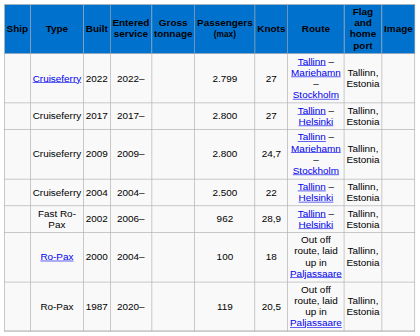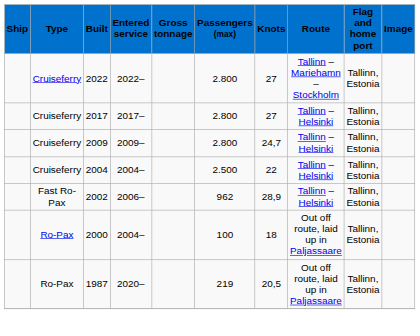 <table class="wikitable" style="text-align:center">
 <tr>
 <th style="background:#0072CE">Ship</th>
 <th style="background:#0072CE">Type</th>
 <th style="background:#0072CE">Built</th>
 <th style="background:#0072CE">Entered<br>service</th>
 <th style="background:#0072CE">Gross tonnage</th>
 <th style="background:#0072CE">Passengers<br><small>(max)</small></th>
 <th style="background:#0072CE">Knots</th>
 <th style="background:#0072CE">Route</th>
 <th style="background:#0072CE">Flag and home port</th>
 <th style="background:#0072CE">Image</th>
 </tr>
 <tr>
 <td><em></em></td>
 <td><a href='#'>Cruiseferry</a></td>
 <td>2022</td>
 <td>2022–</td>
 <td></td>
-<td>2.799</td>
+<td>2.800</td>
 <td>27</td>
 <td><a href='#'>Tallinn</a> – <a href='#'>Mariehamn</a> – <a href='#'>Stockholm</a></td>
 <td> Tallinn, Estonia</td>
 <td></td>
 </tr>
 <tr>
 <td><em></em></td>
 <td>Cruiseferry</td>
 <td>2017</td>
 <td>2017–</td>
 <td></td>
 <td>2.800</td>
 <td>27</td>
 <td><a href='#'>Tallinn</a> – <a href='#'>Helsinki</a></td>
 <td> Tallinn, Estonia</td>
 <td></td>
 </tr>
 <tr>
 <td><em></em></td>
 <td>Cruiseferry</td>
 <td>2009</td>
 <td>2009–</td>
 <td></td>
 <td>2.800</td>
 <td>24,7</td>
-<td><a href='#'>Tallinn</a> – <a href='#'>Mariehamn</a> – <a href='#'>Stockholm</a></td>
+<td><a href='#'>Tallinn</a> – <a href='#'>Helsinki</a></td>
 <td> Tallinn, Estonia</td>
 <td></td>
 </tr>
 <tr>
 <td><em></em></td>
 <td>Cruiseferry</td>
 <td>2004</td>
 <td>2004–</td>
 <td></td>
 <td>2.500</td>
 <td>22</td>
 <td><a href='#'>Tallinn</a> – <a href='#'>Helsinki</a></td>
 <td> Tallinn, Estonia</td>
 <td></td>
 </tr>
 <tr>
 <td><em></em></td>
 <td>Fast Ro-Pax</td>
 <td>2002</td>
 <td>2006–</td>
 <td></td>
 <td>962</td>
 <td>28,9</td>
 <td><a href='#'>Tallinn</a> – <a href='#'>Helsinki</a></td>
 <td> Tallinn, Estonia</td>
 <td></td>
 </tr>
 <tr>
 <td><em></em></td>
 <td><a href='#'>Ro-Pax</a></td>
 <td>2000</td>
 <td>2004–</td>
 <td></td>
 <td>100</td>
 <td>18</td>
 <td>Out off route, laid up in <a href='#'>Paljassaare</a></td>
 <td> Tallinn, Estonia</td>
 <td></td>
 </tr>
 <tr>
 <td><em></em></td>
 <td>Ro-Pax</td>
 <td>1987</td>
 <td>2020–</td>
 <td></td>
-<td>119</td>
+<td>219</td>
 <td>20,5</td>
 <td>Out off route, laid up in <a href='#'>Paljassaare</a></td>
 <td> Tallinn, Estonia</td>
 <td></td>
 </tr>
 <tr>
 </tr>
 </table>
